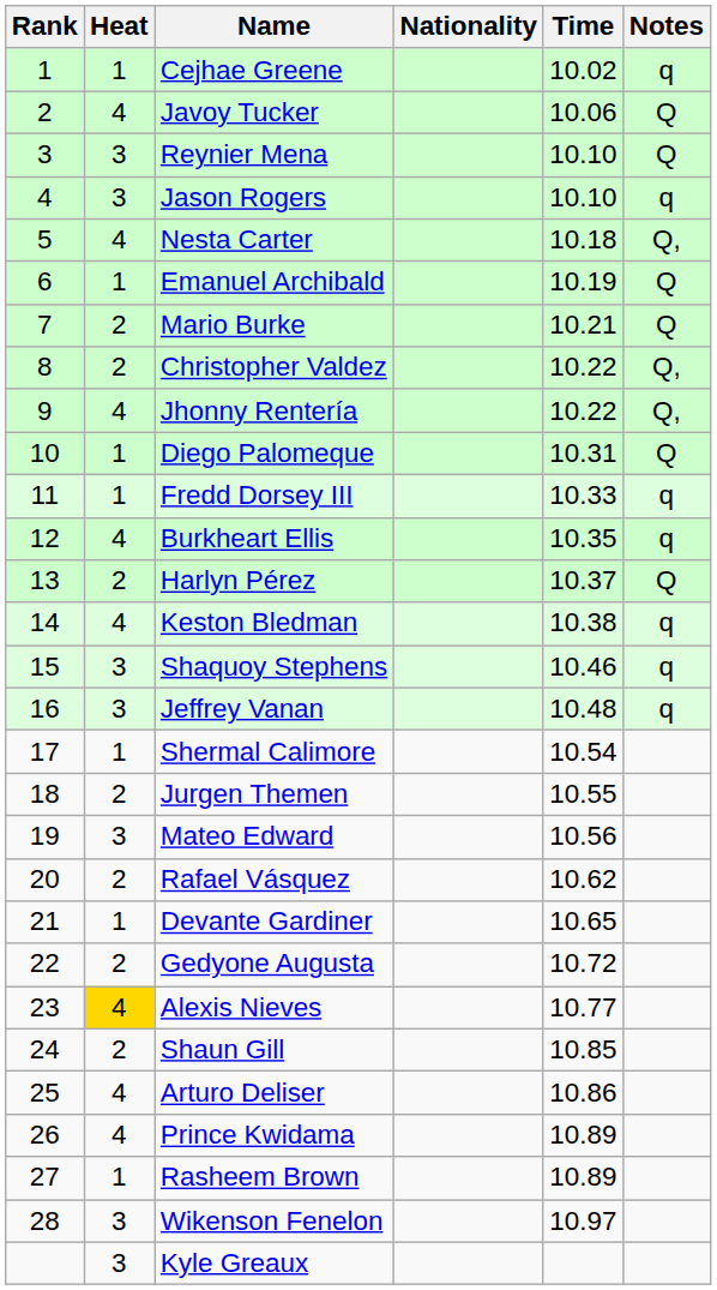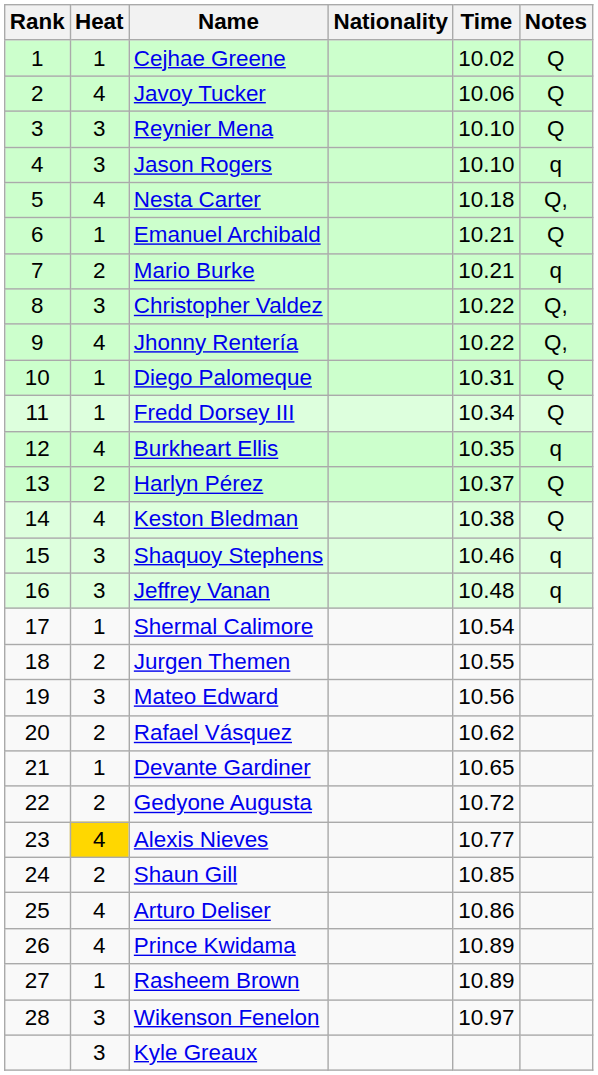 <table class="wikitable sortable" style="text-align:center">
 <tr>
 <th>Rank</th>
 <th>Heat</th>
 <th>Name</th>
 <th>Nationality</th>
 <th>Time</th>
 <th>Notes</th>
 </tr>
 <tr bgcolor=ccffcc>
 <td>1</td>
 <td>1</td>
 <td align=left><a href='#'>Cejhae Greene</a></td>
 <td align=left></td>
 <td>10.02</td>
-<td>q</td>
+<td>Q</td>
 </tr>
 <tr bgcolor=ccffcc>
 <td>2</td>
 <td>4</td>
 <td align=left><a href='#'>Javoy Tucker</a></td>
 <td align=left></td>
 <td>10.06</td>
 <td>Q</td>
 </tr>
 <tr bgcolor=ccffcc>
 <td>3</td>
 <td>3</td>
 <td align=left><a href='#'>Reynier Mena</a></td>
 <td align=left></td>
 <td>10.10</td>
 <td>Q</td>
 </tr>
 <tr bgcolor=ccffcc>
 <td>4</td>
 <td>3</td>
 <td align=left><a href='#'>Jason Rogers</a></td>
 <td align=left></td>
 <td>10.10</td>
 <td>q</td>
 </tr>
 <tr bgcolor=ccffcc>
 <td>5</td>
 <td>4</td>
 <td align=left><a href='#'>Nesta Carter</a></td>
 <td align=left></td>
 <td>10.18</td>
 <td>Q, <strong></strong></td>
 </tr>
 <tr bgcolor=ccffcc>
 <td>6</td>
 <td>1</td>
 <td align=left><a href='#'>Emanuel Archibald</a></td>
 <td align=left></td>
-<td>10.19</td>
+<td>10.21</td>
 <td>Q</td>
 </tr>
 <tr bgcolor=ccffcc>
 <td>7</td>
 <td>2</td>
 <td align=left><a href='#'>Mario Burke</a></td>
 <td align=left></td>
 <td>10.21</td>
-<td>Q</td>
+<td>q</td>
 </tr>
 <tr bgcolor=ccffcc>
 <td>8</td>
-<td>2</td>
+<td>3</td>
 <td align=left><a href='#'>Christopher Valdez</a></td>
 <td align=left></td>
 <td>10.22</td>
 <td>Q, <strong></strong></td>
 </tr>
 <tr bgcolor=ccffcc>
 <td>9</td>
 <td>4</td>
 <td align=left><a href='#'>Jhonny Rentería</a></td>
 <td align=left></td>
 <td>10.22</td>
 <td>Q, <strong></strong></td>
 </tr>
 <tr bgcolor=ccffcc>
 <td>10</td>
 <td>1</td>
 <td align=left><a href='#'>Diego Palomeque</a></td>
 <td align=left></td>
 <td>10.31</td>
 <td>Q</td>
 </tr>
 <tr bgcolor=ddffdd>
 <td>11</td>
 <td>1</td>
 <td align=left><a href='#'>Fredd Dorsey III</a></td>
 <td align=left></td>
-<td>10.33</td>
-<td>q</td>
+<td>10.34</td>
+<td>Q</td>
 </tr>
 <tr bgcolor=ccffcc>
 <td>12</td>
 <td>4</td>
 <td align=left><a href='#'>Burkheart Ellis</a></td>
 <td align=left></td>
 <td>10.35</td>
 <td>q</td>
 </tr>
 <tr bgcolor=ccffcc>
 <td>13</td>
 <td>2</td>
 <td align=left><a href='#'>Harlyn Pérez</a></td>
 <td align=left></td>
 <td>10.37</td>
 <td>Q</td>
 </tr>
 <tr bgcolor=ddffdd>
 <td>14</td>
 <td>4</td>
 <td align=left><a href='#'>Keston Bledman</a></td>
 <td align=left></td>
 <td>10.38</td>
-<td>q</td>
+<td>Q</td>
 </tr>
 <tr bgcolor=ddffdd>
 <td>15</td>
 <td>3</td>
 <td align=left><a href='#'>Shaquoy Stephens</a></td>
 <td align=left></td>
 <td>10.46</td>
 <td>q</td>
 </tr>
 <tr bgcolor=ddffdd>
 <td>16</td>
 <td>3</td>
 <td align=left><a href='#'>Jeffrey Vanan</a></td>
 <td align=left></td>
 <td>10.48</td>
 <td>q</td>
 </tr>
 <tr>
 <td>17</td>
 <td>1</td>
 <td align=left><a href='#'>Shermal Calimore</a></td>
 <td align=left></td>
 <td>10.54</td>
 <td></td>
 </tr>
 <tr>
 <td>18</td>
 <td>2</td>
 <td align=left><a href='#'>Jurgen Themen</a></td>
 <td align=left></td>
 <td>10.55</td>
 <td></td>
 </tr>
 <tr>
 <td>19</td>
 <td>3</td>
 <td align=left><a href='#'>Mateo Edward</a></td>
 <td align=left></td>
 <td>10.56</td>
 <td></td>
 </tr>
 <tr>
 <td>20</td>
 <td>2</td>
 <td align=left><a href='#'>Rafael Vásquez</a></td>
 <td align=left></td>
 <td>10.62</td>
 <td></td>
 </tr>
 <tr>
 <td>21</td>
 <td>1</td>
 <td align=left><a href='#'>Devante Gardiner</a></td>
 <td align=left></td>
 <td>10.65</td>
 <td></td>
 </tr>
 <tr>
 <td>22</td>
 <td>2</td>
 <td align=left><a href='#'>Gedyone Augusta</a></td>
 <td align=left></td>
 <td>10.72</td>
 <td><strong></strong></td>
 </tr>
 <tr>
 <td>23</td>
 <td style="background: gold;">4</td>
 <td align=left><a href='#'>Alexis Nieves</a></td>
 <td align=left></td>
 <td>10.77</td>
 <td></td>
 </tr>
 <tr>
 <td>24</td>
 <td>2</td>
 <td align=left><a href='#'>Shaun Gill</a></td>
 <td align=left></td>
 <td>10.85</td>
 <td></td>
 </tr>
 <tr>
 <td>25</td>
 <td>4</td>
 <td align=left><a href='#'>Arturo Deliser</a></td>
 <td align=left></td>
 <td>10.86</td>
 <td></td>
 </tr>
 <tr>
 <td>26</td>
 <td>4</td>
 <td align=left><a href='#'>Prince Kwidama</a></td>
 <td align=left></td>
 <td>10.89</td>
 <td></td>
 </tr>
 <tr>
 <td>27</td>
 <td>1</td>
 <td align=left><a href='#'>Rasheem Brown</a></td>
 <td align=left></td>
 <td>10.89</td>
 <td></td>
 </tr>
 <tr>
 <td>28</td>
 <td>3</td>
 <td align=left><a href='#'>Wikenson Fenelon</a></td>
 <td align=left></td>
 <td>10.97</td>
 <td></td>
 </tr>
 <tr>
 <td></td>
 <td>3</td>
 <td align=left><a href='#'>Kyle Greaux</a></td>
 <td align=left></td>
 <td></td>
 <td></td>
 </tr>
 </table>
